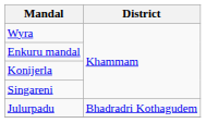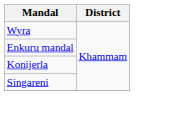 <table class="wikitable sortable static-row-numbers static-row-header-hash">
 <tr>
 <th>Mandal</th>
 <th>District</th>
 </tr>
 <tr>
 <td><a href='#'>Wyra</a></td>
 <td rowspan=4><a href='#'>Khammam</a></td>
 </tr>
 <tr>
 <td><a href='#'>Enkuru mandal</a></td>
 </tr>
 <tr>
 <td><a href='#'>Konijerla</a></td>
 </tr>
 <tr>
 <td><a href='#'>Singareni</a></td>
 </tr>
 <tr>
-<td><a href='#'>Julurpadu</a></td>
-<td><a href='#'>Bhadradri Kothagudem</a></td>
-</tr>
-<tr>
 </tr>
 </table>
